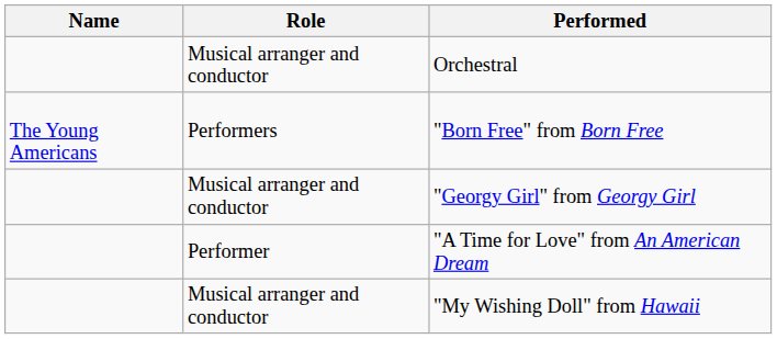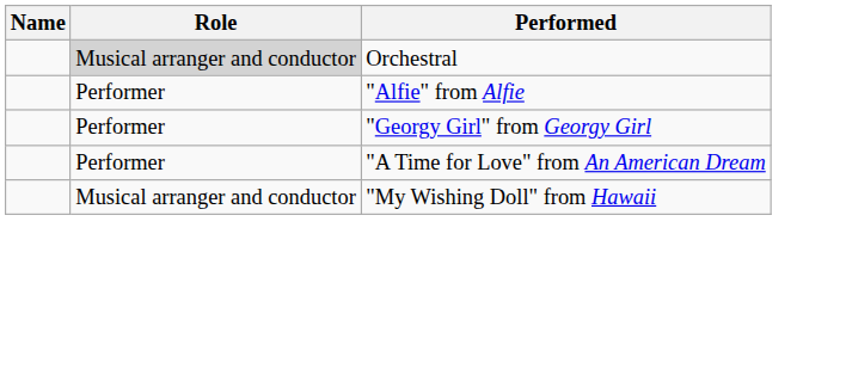 <table class="wikitable sortable">
 <tr>
 <th>Name</th>
 <th>Role</th>
 <th>Performed</th>
 </tr>
 <tr>
 <td></td>
-<td>Musical arranger and conductor</td>
+<td style="background: lightgrey;">Musical arranger and conductor</td>
 <td>Orchestral</td>
 </tr>
 <tr>
-<td><br><a href='#'>The Young Americans</a></td>
-<td>Performers</td>
-<td>"<a href='#'>Born Free</a>" from <em><a href='#'>Born Free</a></em></td>
+<td></td>
+<td>Performer</td>
+<td>"<a href='#'>Alfie</a>" from <em><a href='#'>Alfie</a></em></td>
 </tr>
 <tr>
 <td></td>
-<td>Musical arranger and conductor</td>
+<td>Performer</td>
 <td>"<a href='#'>Georgy Girl</a>" from <em><a href='#'>Georgy Girl</a></em></td>
 </tr>
 <tr>
 <td></td>
 <td>Performer</td>
 <td>"A Time for Love" from <em><a href='#'>An American Dream</a></em></td>
 </tr>
 <tr>
 <td></td>
 <td>Musical arranger and conductor</td>
 <td>"My Wishing Doll" from <em><a href='#'>Hawaii</a></em></td>
 </tr>
 </table>
